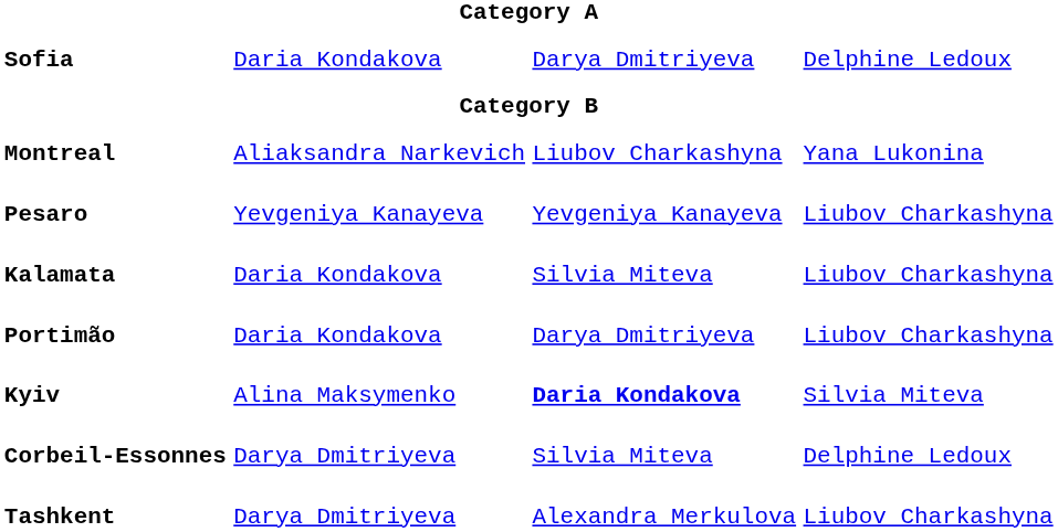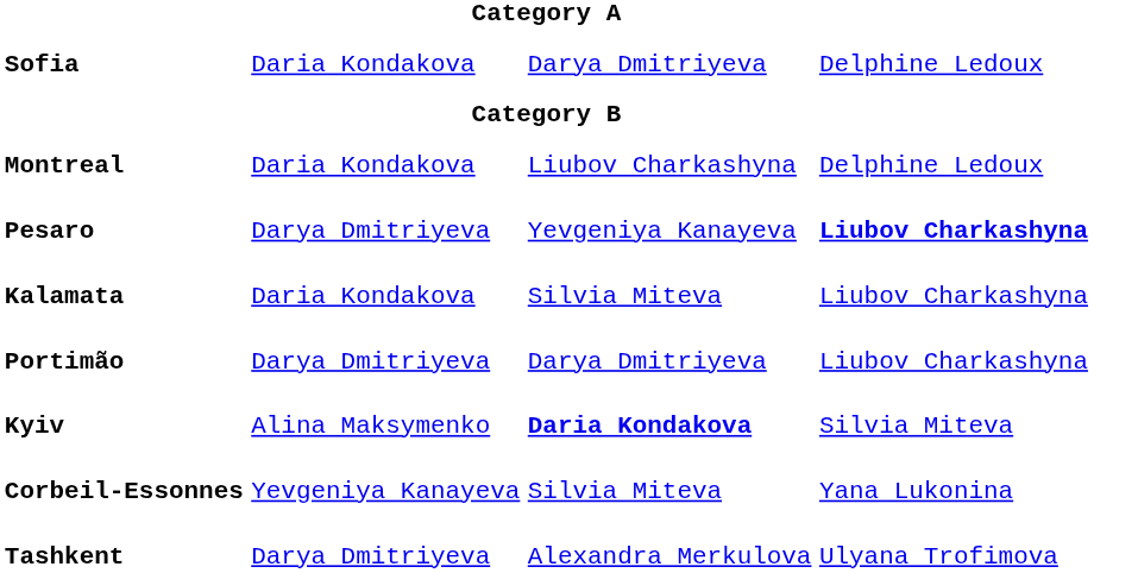 <table>
 <tr>
 <td colspan="4" style="text-align:center;"><strong>Category A</strong></td>
 </tr>
 <tr>
 <th scope=row style="text-align:left">Sofia </th>
 <td style="height:30px;"> <a href='#'>Daria Kondakova</a></td>
 <td style="height:30px;"> <a href='#'>Darya Dmitriyeva</a></td>
 <td style="height:30px;"> <a href='#'>Delphine Ledoux</a></td>
 </tr>
 <tr>
 <td colspan="4" style="text-align:center;"><strong>Category B</strong></td>
 </tr>
 <tr>
 <th scope=row style="text-align:left">Montreal </th>
-<td style="height:30px;"> <a href='#'>Aliaksandra Narkevich</a></td>
+<td style="height:30px;"> <a href='#'>Daria Kondakova</a></td>
 <td style="height:30px;"> <a href='#'>Liubov Charkashyna</a></td>
-<td style="height:30px;"> <a href='#'>Yana Lukonina</a></td>
+<td style="height:30px;"> <a href='#'>Delphine Ledoux</a></td>
 </tr>
 <tr>
 <th scope=row style="text-align:left">Pesaro </th>
+<td style="height:30px;"> <a href='#'>Darya Dmitriyeva</a></td>
 <td style="height:30px;"> <a href='#'>Yevgeniya Kanayeva</a></td>
-<td style="height:30px;"> <a href='#'>Yevgeniya Kanayeva</a></td>
-<td style="height:30px;"> <a href='#'>Liubov Charkashyna</a></td>
+<td style="height:30px;"><strong> <a href='#'>Liubov Charkashyna</a></strong></td>
 </tr>
 <tr>
 <th scope=row style="text-align:left">Kalamata </th>
 <td style="height:30px;"> <a href='#'>Daria Kondakova</a></td>
 <td style="height:30px;"> <a href='#'>Silvia Miteva</a></td>
 <td style="height:30px;"> <a href='#'>Liubov Charkashyna</a></td>
 </tr>
 <tr>
 <th scope=row style="text-align:left">Portimão </th>
-<td style="height:30px;"> <a href='#'>Daria Kondakova</a></td>
+<td style="height:30px;"> <a href='#'>Darya Dmitriyeva</a></td>
 <td style="height:30px;"> <a href='#'>Darya Dmitriyeva</a></td>
 <td style="height:30px;"> <a href='#'>Liubov Charkashyna</a></td>
 </tr>
 <tr>
 <th scope=row style="text-align:left">Kyiv </th>
 <td style="height:30px;"> <a href='#'>Alina Maksymenko</a></td>
 <td style="height:30px;"><strong> <a href='#'>Daria Kondakova</a></strong></td>
 <td style="height:30px;"> <a href='#'>Silvia Miteva</a></td>
 </tr>
 <tr>
 <th scope=row style="text-align:left">Corbeil-Essonnes </th>
-<td style="height:30px;"> <a href='#'>Darya Dmitriyeva</a></td>
+<td style="height:30px;"> <a href='#'>Yevgeniya Kanayeva</a></td>
 <td style="height:30px;"> <a href='#'>Silvia Miteva</a></td>
-<td style="height:30px;"> <a href='#'>Delphine Ledoux</a></td>
+<td style="height:30px;"> <a href='#'>Yana Lukonina</a></td>
 </tr>
 <tr>
 <th scope=row style="text-align:left">Tashkent </th>
 <td style="height:30px;"> <a href='#'>Darya Dmitriyeva</a></td>
 <td style="height:30px;"> <a href='#'>Alexandra Merkulova</a></td>
-<td style="height:30px;"> <a href='#'>Liubov Charkashyna</a></td>
+<td style="height:30px;"> <a href='#'>Ulyana Trofimova</a></td>
 </tr>
 </table>
